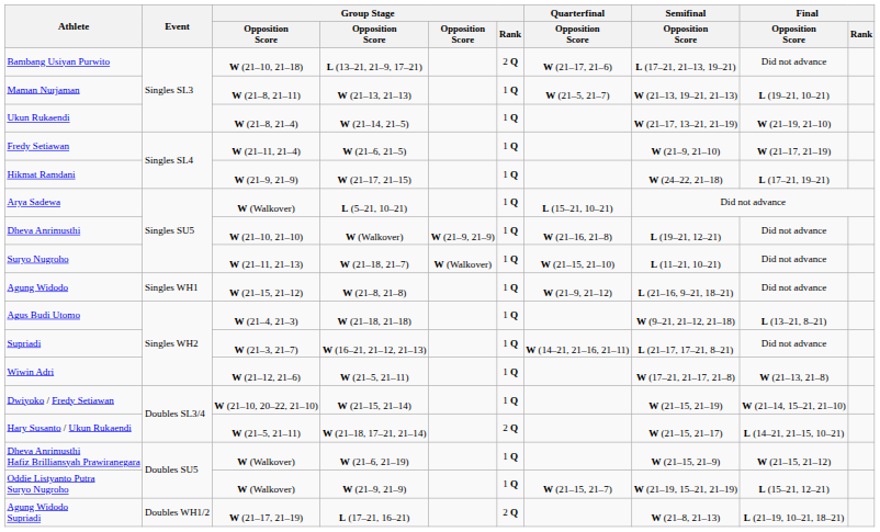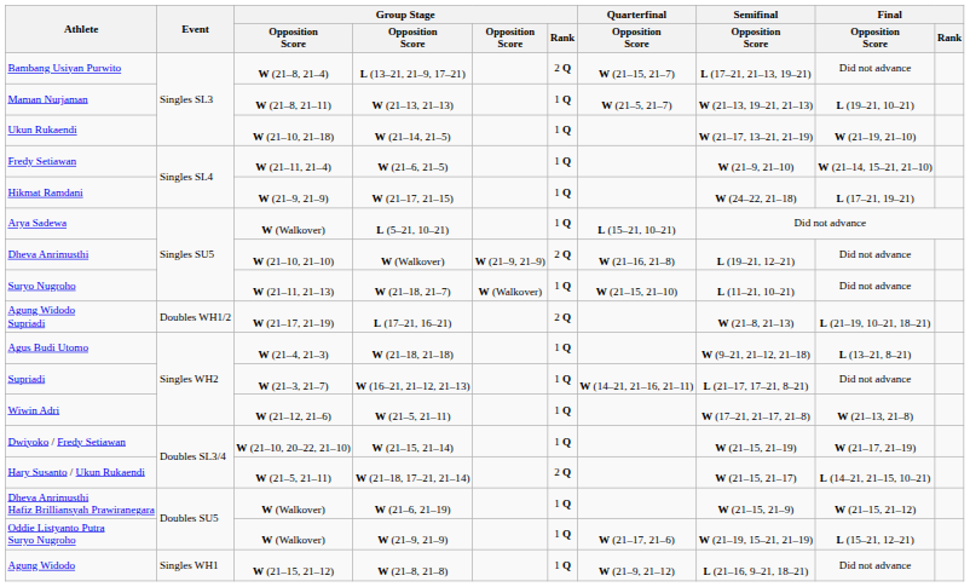 <table class="wikitable" style="font-size:90%; text-align:center">
 <tr>
 <th rowspan="2">Athlete</th>
 <th rowspan="2">Event</th>
 <th colspan="4">Group Stage</th>
 <th>Quarterfinal</th>
 <th>Semifinal</th>
 <th colspan="2">Final</th>
 </tr>
 <tr style="font-size:95%">
 <th>Opposition<br>Score</th>
 <th>Opposition<br>Score</th>
 <th>Opposition<br>Score</th>
 <th>Rank</th>
 <th>Opposition<br>Score</th>
 <th>Opposition<br>Score</th>
 <th>Opposition<br>Score</th>
 <th>Rank</th>
 </tr>
 <tr>
 <td align="left"><a href='#'>Bambang Usiyan Purwito</a></td>
 <td rowspan="3" align="left">Singles SL3</td>
-<td><br><strong>W</strong> (21–10, 21–18)</td>
+<td><br><strong>W</strong> (21–8, 21–4)</td>
 <td><br><strong>L</strong> (13–21, 21–9, 17–21)</td>
 <td></td>
 <td>2 <strong>Q</strong></td>
-<td><br><strong>W</strong> (21–17, 21–6)</td>
+<td><br><strong>W</strong> (21–15, 21–7)</td>
 <td><br><strong>L</strong> (17–21, 21–13, 19–21)</td>
 <td>Did not advance</td>
 <td></td>
 </tr>
 <tr>
 <td align="left"><a href='#'>Maman Nurjaman</a></td>
 <td><br><strong>W</strong> (21–8, 21–11)</td>
 <td><br><strong>W</strong> (21–13, 21–13)</td>
 <td></td>
 <td>1 <strong>Q</strong></td>
 <td><br><strong>W</strong> (21–5, 21–7)</td>
 <td><br><strong>W</strong> (21–13, 19–21, 21–13)</td>
 <td><br><strong>L</strong> (19–21, 10–21)</td>
 <td></td>
 </tr>
 <tr>
 <td align="left"><a href='#'>Ukun Rukaendi</a></td>
-<td><br><strong>W</strong> (21–8, 21–4)</td>
+<td><br><strong>W</strong> (21–10, 21–18)</td>
 <td><br><strong>W</strong> (21–14, 21–5)</td>
 <td></td>
 <td>1 <strong>Q</strong></td>
 <td></td>
 <td><br><strong>W</strong> (21–17, 13–21, 21–19)</td>
 <td><br><strong>W</strong> (21–19, 21–10)</td>
 <td></td>
 </tr>
 <tr>
 <td align="left"><a href='#'>Fredy Setiawan</a></td>
 <td rowspan="2" align="left">Singles SL4</td>
 <td><br><strong>W</strong> (21–11, 21–4)</td>
 <td><br><strong>W</strong> (21–6, 21–5)</td>
 <td></td>
 <td>1 <strong>Q</strong></td>
 <td></td>
 <td><br><strong>W</strong> (21–9, 21–10)</td>
-<td><br><strong>W</strong> (21–17, 21–19)</td>
+<td><br><strong>W</strong> (21–14, 15–21, 21–10)</td>
 <td></td>
 </tr>
 <tr>
 <td align="left"><a href='#'>Hikmat Ramdani</a></td>
 <td><br><strong>W</strong> (21–9, 21–9)</td>
 <td><br><strong>W</strong> (21–17, 21–15)</td>
 <td></td>
 <td>1 <strong>Q</strong></td>
 <td></td>
 <td><br><strong>W</strong> (24–22, 21–18)</td>
 <td><br><strong>L</strong> (17–21, 19–21)</td>
 <td></td>
 </tr>
 <tr>
 <td align="left"><a href='#'>Arya Sadewa</a></td>
 <td rowspan="3" align="left">Singles SU5</td>
 <td><br><strong>W</strong> (Walkover)</td>
 <td><br><strong>L</strong> (5–21, 10–21)</td>
 <td></td>
 <td>1 <strong>Q</strong></td>
 <td><br><strong>L</strong> (15–21, 10–21)</td>
 <td colspan="3">Did not advance</td>
 </tr>
 <tr>
 <td align="left"><a href='#'>Dheva Anrimusthi</a></td>
 <td><br><strong>W</strong> (21–10, 21–10)</td>
 <td><br><strong>W</strong> (Walkover)</td>
 <td><br><strong>W</strong> (21–9, 21–9)</td>
-<td>1 <strong>Q</strong></td>
+<td>2 <strong>Q</strong></td>
 <td><br><strong>W</strong> (21–16, 21–8)</td>
 <td><br><strong>L</strong> (19–21, 12–21)</td>
 <td>Did not advance</td>
 <td></td>
 </tr>
 <tr>
 <td align="left"><a href='#'>Suryo Nugroho</a></td>
 <td><br><strong>W</strong> (21–11, 21–13)</td>
 <td><br><strong>W</strong> (21–18, 21–7)</td>
 <td><br><strong>W</strong> (Walkover)</td>
 <td>1 <strong>Q</strong></td>
 <td><br><strong>W</strong> (21–15, 21–10)</td>
 <td><br><strong>L</strong> (11–21, 10–21)</td>
 <td>Did not advance</td>
 <td></td>
 </tr>
 <tr>
-<td align="left"><a href='#'>Agung Widodo</a></td>
-<td align="left">Singles WH1</td>
-<td><br><strong>W</strong> (21–15, 21–12)</td>
-<td><br><strong>W</strong> (21–8, 21–8)</td>
+<td align="left"><a href='#'>Agung Widodo</a><br> <a href='#'>Supriadi</a></td>
+<td align="left">Doubles WH1/2</td>
+<td><br><strong>W</strong> (21–17, 21–19)</td>
+<td><br><strong>L</strong> (17–21, 16–21)</td>
 <td></td>
-<td>1 <strong>Q</strong></td>
-<td><br><strong>W</strong> (21–9, 21–12)</td>
-<td><br><strong>L</strong> (21–16, 9–21, 18–21)</td>
-<td>Did not advance</td>
+<td>2 <strong>Q</strong></td>
+<td></td>
+<td><br><strong>W</strong> (21–8, 21–13)</td>
+<td><br><strong>L</strong> (21–19, 10–21, 18–21)</td>
 <td></td>
 </tr>
 <tr>
 <td align="left"><a href='#'>Agus Budi Utomo</a></td>
 <td rowspan="3" align="left">Singles WH2</td>
 <td><br><strong>W</strong> (21–4, 21–3)</td>
 <td><br><strong>W</strong> (21–18, 21–18)</td>
 <td></td>
 <td>1 <strong>Q</strong></td>
 <td></td>
 <td><br><strong>W</strong> (9–21, 21–12, 21–18)</td>
 <td><br><strong>L</strong> (13–21, 8–21)</td>
 <td></td>
 </tr>
 <tr>
 <td align="left"><a href='#'>Supriadi</a></td>
 <td><br><strong>W</strong> (21–3, 21–7)</td>
 <td><br><strong>W</strong> (16–21, 21–12, 21–13)</td>
 <td></td>
 <td>1 <strong>Q</strong></td>
 <td><br><strong>W</strong> (14–21, 21–16, 21–11)</td>
 <td><br><strong>L</strong> (21–17, 17–21, 8–21)</td>
 <td>Did not advance</td>
 <td></td>
 </tr>
 <tr>
 <td align="left"><a href='#'>Wiwin Adri</a></td>
 <td><br><strong>W</strong> (21–12, 21–6)</td>
 <td><br><strong>W</strong> (21–5, 21–11)</td>
 <td></td>
 <td>1 <strong>Q</strong></td>
 <td></td>
 <td><br><strong>W</strong> (17–21, 21–17, 21–8)</td>
 <td><br><strong>W</strong> (21–13, 21–8)</td>
 <td></td>
 </tr>
 <tr>
 <td align="left"><a href='#'>Dwiyoko</a> / <a href='#'>Fredy Setiawan</a></td>
 <td rowspan="2" align="left">Doubles SL3/4</td>
 <td><br><strong>W</strong> (21–10, 20–22, 21–10)</td>
 <td><br><strong>W</strong> (21–15, 21–14)</td>
 <td></td>
 <td>1 <strong>Q</strong></td>
 <td></td>
 <td><br><strong>W</strong> (21–15, 21–19)</td>
-<td><br><strong>W</strong> (21–14, 15–21, 21–10)</td>
+<td><br><strong>W</strong> (21–17, 21–19)</td>
 <td></td>
 </tr>
 <tr>
 <td align="left"><a href='#'>Hary Susanto</a> / <a href='#'>Ukun Rukaendi</a></td>
 <td><br><strong>W</strong> (21–5, 21–11)</td>
 <td><br><strong>W</strong> (21–18, 17–21, 21–14)</td>
 <td></td>
 <td>2 <strong>Q</strong></td>
 <td></td>
 <td><br><strong>W</strong> (21–15, 21–17)</td>
 <td><br><strong>L</strong> (14–21, 21–15, 10–21)</td>
 <td></td>
 </tr>
 <tr>
 <td align="left"><a href='#'>Dheva Anrimusthi</a><br> <a href='#'>Hafiz Brilliansyah Prawiranegara</a></td>
 <td rowspan="2" align="left">Doubles SU5</td>
 <td><br><strong>W</strong> (Walkover)</td>
 <td><br><strong>W</strong> (21–6, 21–19)</td>
 <td></td>
 <td>1 <strong>Q</strong></td>
 <td></td>
 <td><br><strong>W</strong> (21–15, 21–9)</td>
 <td><br><strong>W</strong> (21–15, 21–12)</td>
 <td></td>
 </tr>
 <tr>
 <td align="left"><a href='#'>Oddie Listyanto Putra</a><br> <a href='#'>Suryo Nugroho</a></td>
 <td><br><strong>W</strong> (Walkover)</td>
 <td><br><strong>W</strong> (21–9, 21–9)</td>
 <td></td>
 <td>1 <strong>Q</strong></td>
-<td><br><strong>W</strong> (21–15, 21–7)</td>
+<td><br><strong>W</strong> (21–17, 21–6)</td>
 <td><br><strong>W</strong> (21–19, 15–21, 21–19)</td>
 <td><br><strong>L</strong> (15–21, 12–21)</td>
 <td></td>
 </tr>
 <tr>
-<td align="left"><a href='#'>Agung Widodo</a><br> <a href='#'>Supriadi</a></td>
-<td align="left">Doubles WH1/2</td>
-<td><br><strong>W</strong> (21–17, 21–19)</td>
-<td><br><strong>L</strong> (17–21, 16–21)</td>
+<td align="left"><a href='#'>Agung Widodo</a></td>
+<td align="left">Singles WH1</td>
+<td><br><strong>W</strong> (21–15, 21–12)</td>
+<td><br><strong>W</strong> (21–8, 21–8)</td>
 <td></td>
-<td>2 <strong>Q</strong></td>
-<td></td>
-<td><br><strong>W</strong> (21–8, 21–13)</td>
-<td><br><strong>L</strong> (21–19, 10–21, 18–21)</td>
+<td>1 <strong>Q</strong></td>
+<td><br><strong>W</strong> (21–9, 21–12)</td>
+<td><br><strong>L</strong> (21–16, 9–21, 18–21)</td>
+<td>Did not advance</td>
 <td></td>
 </tr>
 </table>
